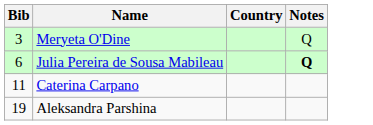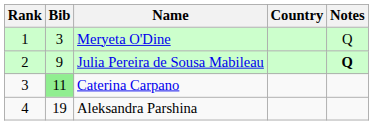 <table class="wikitable" style="text-align:center;">
 <tr>
+<th>Rank</th>
 <th>Bib</th>
 <th>Name</th>
 <th>Country</th>
 <th>Notes</th>
 </tr>
 <tr bgcolor=ccffcc>
+<td>1</td>
 <td>3</td>
 <td align=left><a href='#'>Meryeta O'Dine</a></td>
 <td align=left></td>
 <td>Q</td>
 </tr>
 <tr bgcolor=ccffcc>
-<td>6</td>
+<td>2</td>
+<td>9</td>
 <td align=left><a href='#'>Julia Pereira de Sousa Mabileau</a></td>
 <td align=left></td>
 <td><strong>Q</strong></td>
 </tr>
 <tr>
-<td>11</td>
+<td>3</td>
+<td style="background: lightgreen;">11</td>
 <td align=left><a href='#'>Caterina Carpano</a></td>
 <td align=left></td>
 <td></td>
 </tr>
 <tr>
+<td>4</td>
 <td>19</td>
 <td align=left>Aleksandra Parshina</td>
 <td align=left></td>
 <td></td>
 </tr>
 </table>
